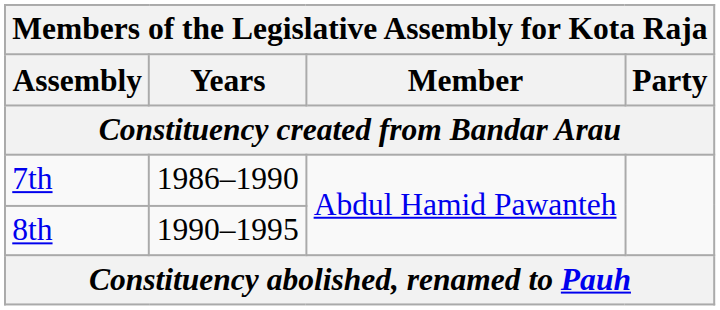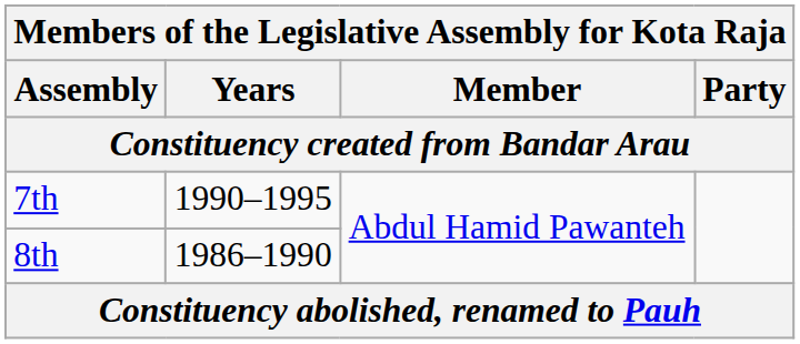 <table class=wikitable>
 <tr>
 <th colspan=4>Members of the Legislative Assembly for Kota Raja</th>
 </tr>
 <tr>
 <th>Assembly</th>
 <th>Years</th>
 <th>Member</th>
 <th>Party</th>
 </tr>
 <tr>
 <th colspan=4 align=center><em>Constituency created from Bandar Arau</em></th>
 </tr>
 <tr>
 <td><a href='#'>7th</a></td>
-<td>1986–1990</td>
+<td>1990–1995</td>
 <td rowspan=2><a href='#'>Abdul Hamid Pawanteh</a></td>
 <td rowspan=2 bgcolor=></td>
 </tr>
 <tr>
 <td><a href='#'>8th</a></td>
-<td>1990–1995</td>
+<td>1986–1990</td>
 </tr>
 <tr>
 <th colspan=4 align=center><em>Constituency abolished, renamed to <a href='#'>Pauh</a></em></th>
 </tr>
 </table>
